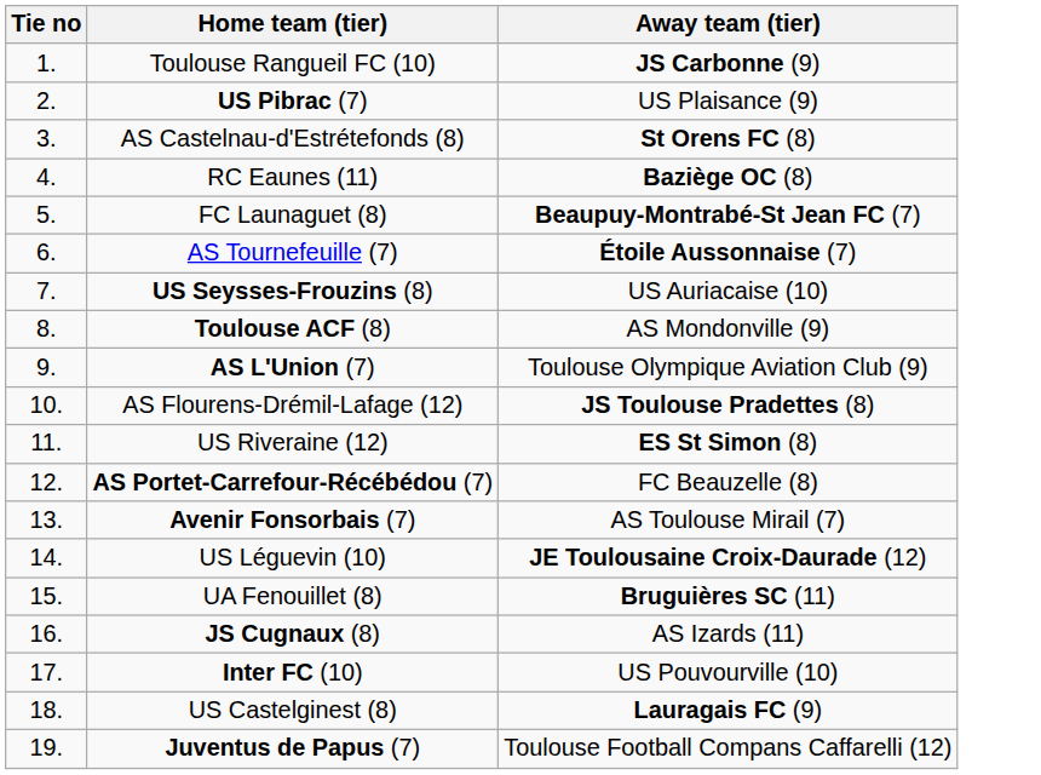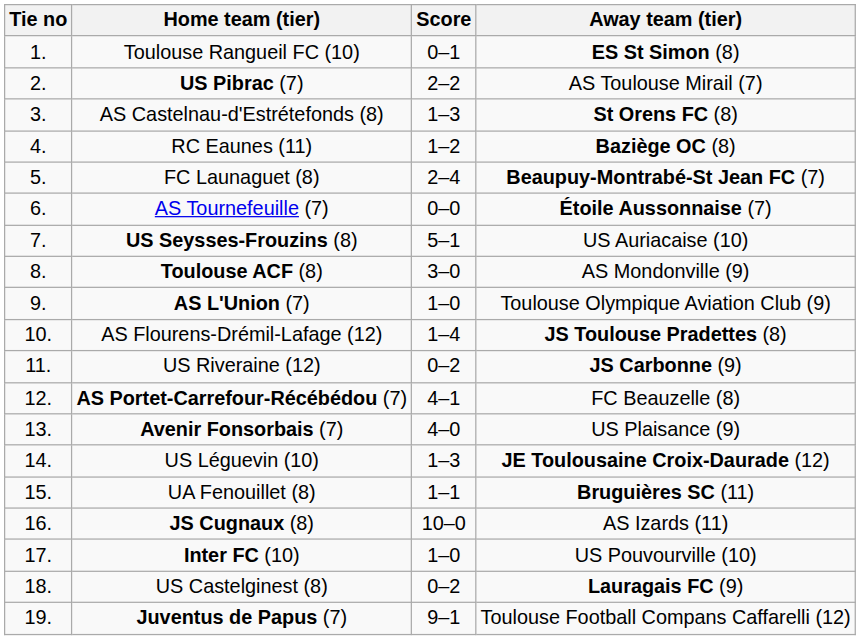 <table class="wikitable" style="text-align: center">
 <tr>
 <th>Tie no</th>
 <th>Home team (tier)</th>
+<th>Score</th>
 <th>Away team (tier)</th>
 </tr>
 <tr>
 <td>1.</td>
 <td>Toulouse Rangueil FC (10)</td>
-<td><strong>JS Carbonne</strong> (9)</td>
+<td>0–1</td>
+<td><strong>ES St Simon</strong> (8)</td>
 </tr>
 <tr>
 <td>2.</td>
 <td><strong>US Pibrac</strong> (7)</td>
-<td>US Plaisance (9)</td>
+<td>2–2 </td>
+<td>AS Toulouse Mirail (7)</td>
 </tr>
 <tr>
 <td>3.</td>
 <td>AS Castelnau-d'Estrétefonds (8)</td>
+<td>1–3</td>
 <td><strong>St Orens FC</strong> (8)</td>
 </tr>
 <tr>
 <td>4.</td>
 <td>RC Eaunes (11)</td>
+<td>1–2</td>
 <td><strong>Baziège OC</strong> (8)</td>
 </tr>
 <tr>
 <td>5.</td>
 <td>FC Launaguet (8)</td>
+<td>2–4</td>
 <td><strong>Beaupuy-Montrabé-St Jean FC</strong> (7)</td>
 </tr>
 <tr>
 <td>6.</td>
 <td><a href='#'>AS Tournefeuille</a> (7)</td>
+<td>0–0 </td>
 <td><strong>Étoile Aussonnaise</strong> (7)</td>
 </tr>
 <tr>
 <td>7.</td>
 <td><strong>US Seysses-Frouzins</strong> (8)</td>
+<td>5–1</td>
 <td>US Auriacaise (10)</td>
 </tr>
 <tr>
 <td>8.</td>
 <td><strong>Toulouse ACF</strong> (8)</td>
+<td>3–0 </td>
 <td>AS Mondonville (9)</td>
 </tr>
 <tr>
 <td>9.</td>
 <td><strong>AS L'Union</strong> (7)</td>
+<td>1–0</td>
 <td>Toulouse Olympique Aviation Club (9)</td>
 </tr>
 <tr>
 <td>10.</td>
 <td>AS Flourens-Drémil-Lafage (12)</td>
+<td>1–4</td>
 <td><strong>JS Toulouse Pradettes</strong> (8)</td>
 </tr>
 <tr>
 <td>11.</td>
 <td>US Riveraine (12)</td>
-<td><strong>ES St Simon</strong> (8)</td>
+<td>0–2</td>
+<td><strong>JS Carbonne</strong> (9)</td>
 </tr>
 <tr>
 <td>12.</td>
 <td><strong>AS Portet-Carrefour-Récébédou</strong> (7)</td>
+<td>4–1</td>
 <td>FC Beauzelle (8)</td>
 </tr>
 <tr>
 <td>13.</td>
 <td><strong>Avenir Fonsorbais</strong> (7)</td>
-<td>AS Toulouse Mirail (7)</td>
+<td>4–0</td>
+<td>US Plaisance (9)</td>
 </tr>
 <tr>
 <td>14.</td>
 <td>US Léguevin (10)</td>
+<td>1–3</td>
 <td><strong>JE Toulousaine Croix-Daurade</strong> (12)</td>
 </tr>
 <tr>
 <td>15.</td>
 <td>UA Fenouillet (8)</td>
+<td>1–1 </td>
 <td><strong>Bruguières SC</strong> (11)</td>
 </tr>
 <tr>
 <td>16.</td>
 <td><strong>JS Cugnaux</strong> (8)</td>
+<td>10–0</td>
 <td>AS Izards (11)</td>
 </tr>
 <tr>
 <td>17.</td>
 <td><strong>Inter FC</strong> (10)</td>
+<td>1–0</td>
 <td>US Pouvourville (10)</td>
 </tr>
 <tr>
 <td>18.</td>
 <td>US Castelginest (8)</td>
+<td>0–2</td>
 <td><strong>Lauragais FC</strong> (9)</td>
 </tr>
 <tr>
 <td>19.</td>
 <td><strong>Juventus de Papus</strong> (7)</td>
+<td>9–1</td>
 <td>Toulouse Football Compans Caffarelli (12)</td>
 </tr>
 </table>
